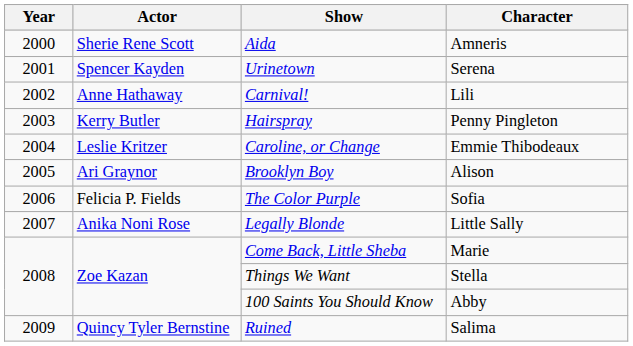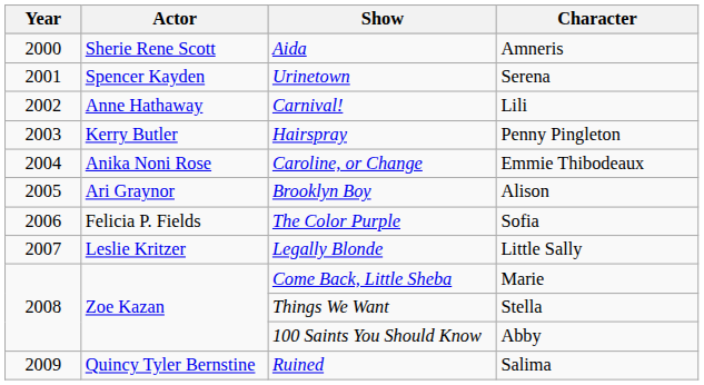 <table class="wikitable" style="width:98%;">
 <tr style="background:#bebebe;">
 <th style="width:11%;">Year</th>
 <th style="width:27%;">Actor</th>
 <th style="width:33%;">Show</th>
 <th style="width:29%;">Character</th>
 </tr>
 <tr>
 <td align="center">2000</td>
 <td><a href='#'>Sherie Rene Scott</a></td>
 <td><em><a href='#'>Aida</a></em></td>
 <td>Amneris</td>
 </tr>
 <tr>
 <td align="center">2001</td>
 <td><a href='#'>Spencer Kayden</a></td>
 <td><em><a href='#'>Urinetown</a></em></td>
 <td>Serena</td>
 </tr>
 <tr>
 <td align="center">2002</td>
 <td><a href='#'>Anne Hathaway</a></td>
 <td><em><a href='#'>Carnival!</a></em></td>
 <td>Lili</td>
 </tr>
 <tr>
 <td align="center">2003</td>
 <td><a href='#'>Kerry Butler</a></td>
 <td><em><a href='#'>Hairspray</a></em></td>
 <td>Penny Pingleton</td>
 </tr>
 <tr>
 <td align="center">2004</td>
-<td><a href='#'>Leslie Kritzer</a></td>
+<td><a href='#'>Anika Noni Rose</a></td>
 <td><em><a href='#'>Caroline, or Change</a></em></td>
 <td>Emmie Thibodeaux</td>
 </tr>
 <tr>
 <td align="center">2005</td>
 <td><a href='#'>Ari Graynor</a></td>
 <td><em><a href='#'>Brooklyn Boy</a></em></td>
 <td>Alison</td>
 </tr>
 <tr>
 <td align="center">2006</td>
 <td>Felicia P. Fields</td>
 <td><em><a href='#'>The Color Purple</a></em></td>
 <td>Sofia</td>
 </tr>
 <tr>
 <td align="center">2007</td>
-<td><a href='#'>Anika Noni Rose</a></td>
+<td><a href='#'>Leslie Kritzer</a></td>
 <td><em><a href='#'>Legally Blonde</a></em></td>
 <td>Little Sally</td>
 </tr>
 <tr>
 <td rowspan="3" align="center">2008</td>
 <td rowspan="3"><a href='#'>Zoe Kazan</a></td>
 <td><em><a href='#'>Come Back, Little Sheba</a></em></td>
 <td>Marie</td>
 </tr>
 <tr>
 <td><em>Things We Want</em></td>
 <td>Stella</td>
 </tr>
 <tr>
 <td><em>100 Saints You Should Know</em></td>
 <td>Abby</td>
 </tr>
 <tr>
 <td align="center">2009</td>
 <td><a href='#'>Quincy Tyler Bernstine</a></td>
 <td><em><a href='#'>Ruined</a></em></td>
 <td>Salima</td>
 </tr>
 </table>
